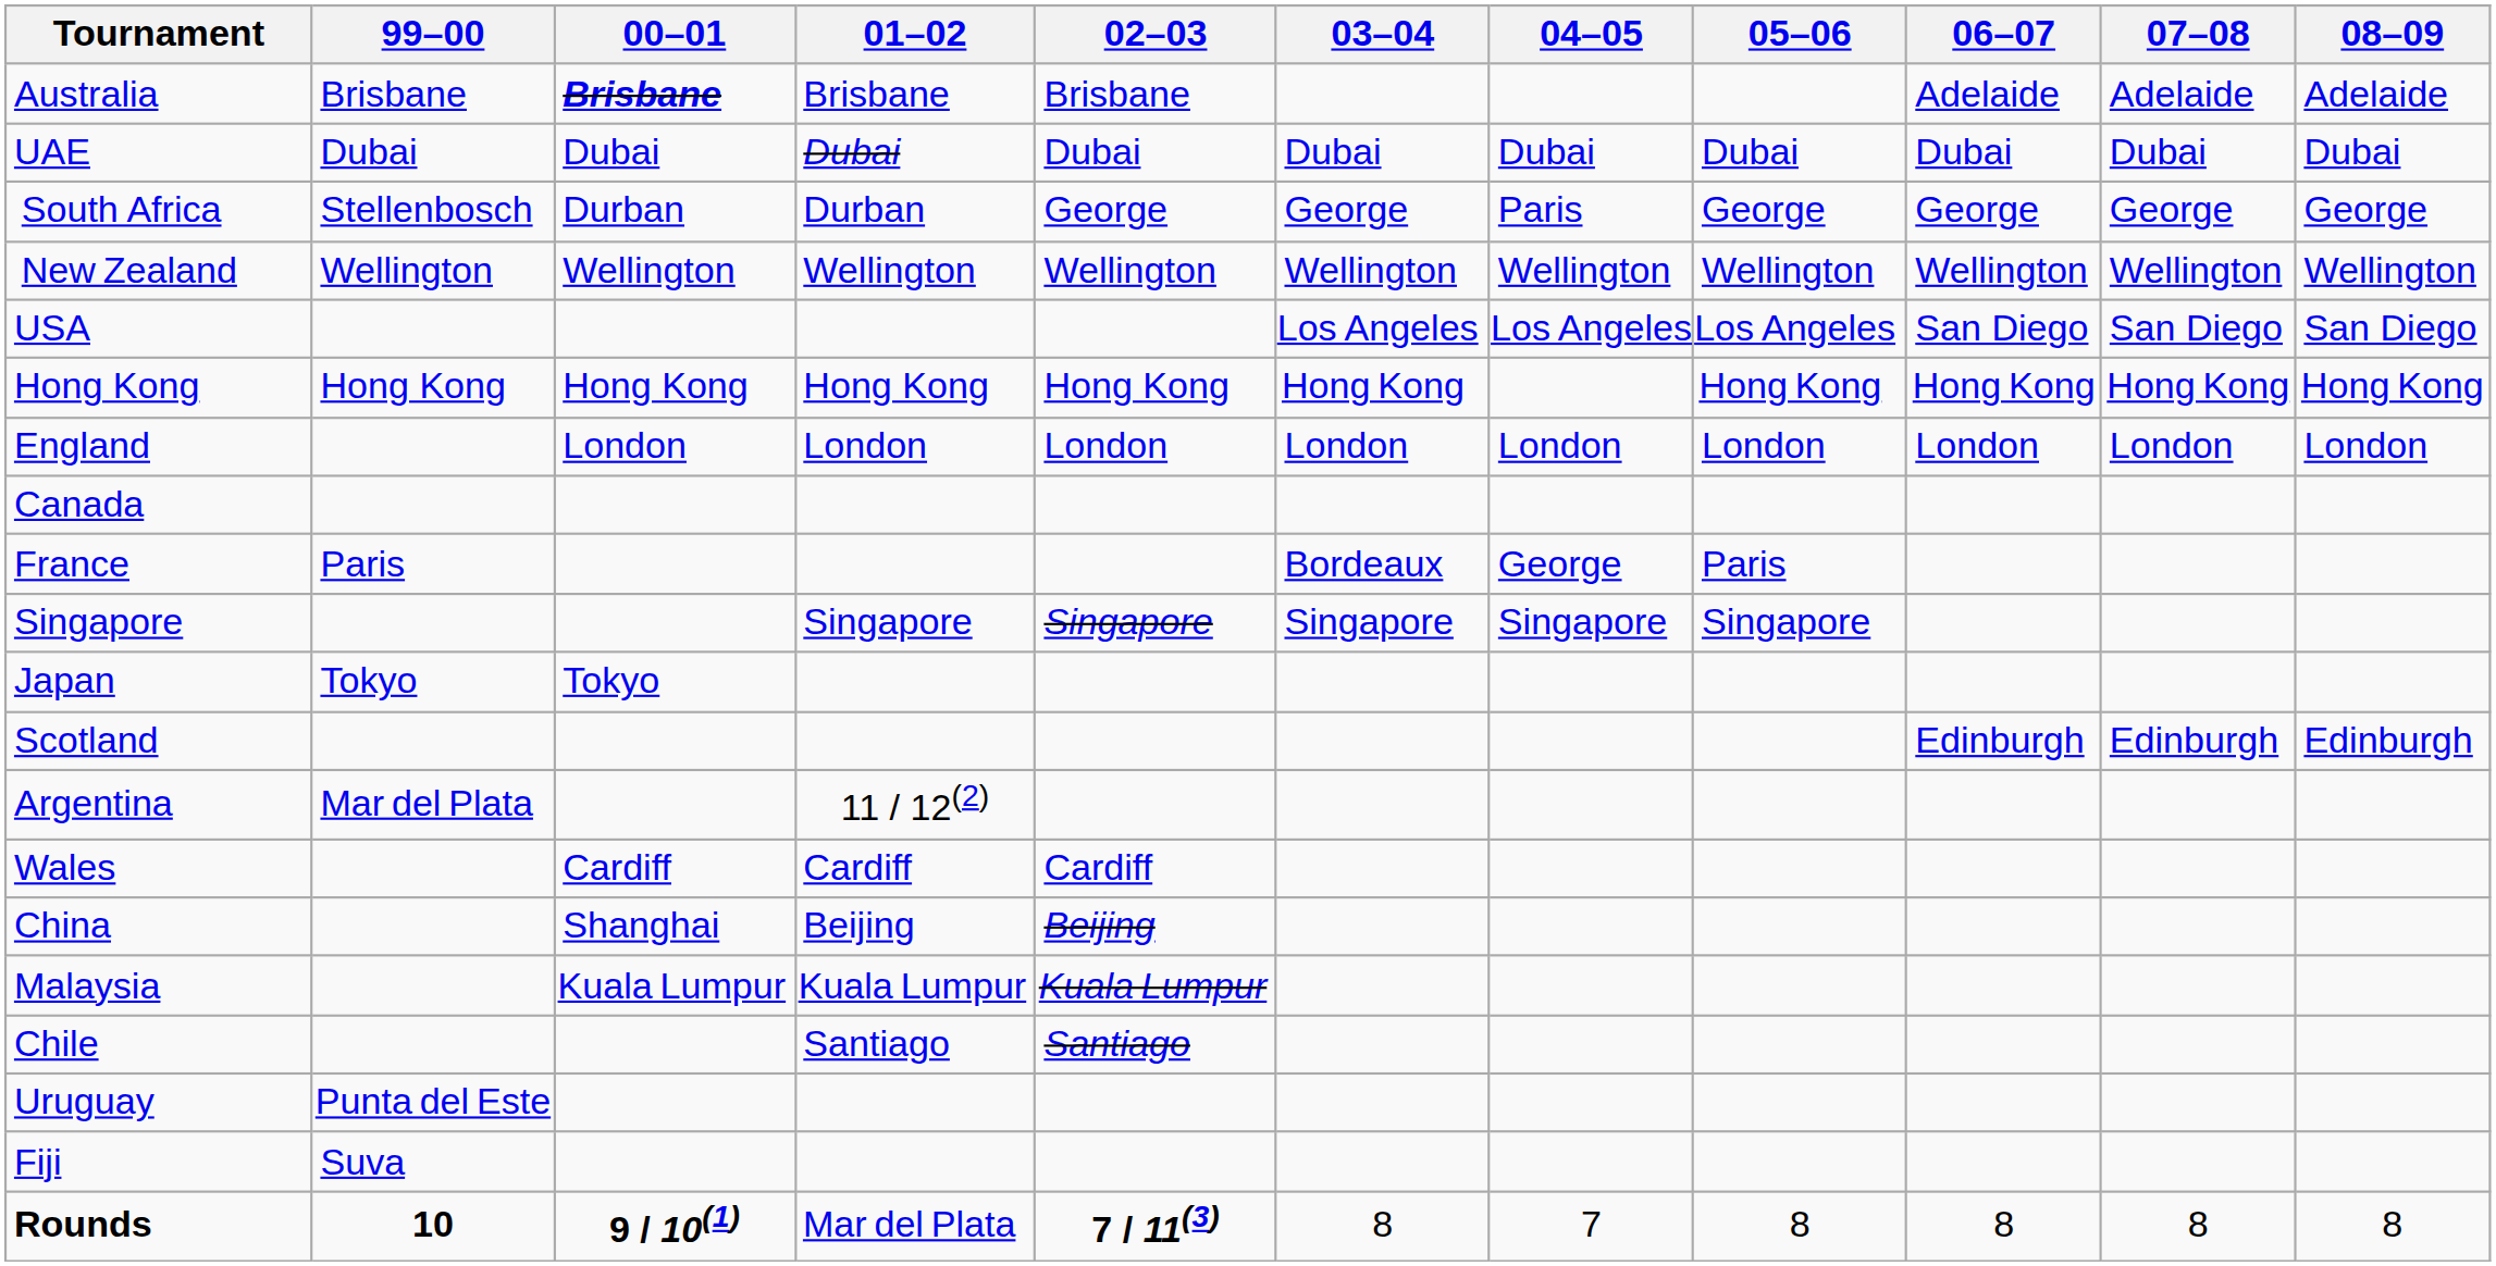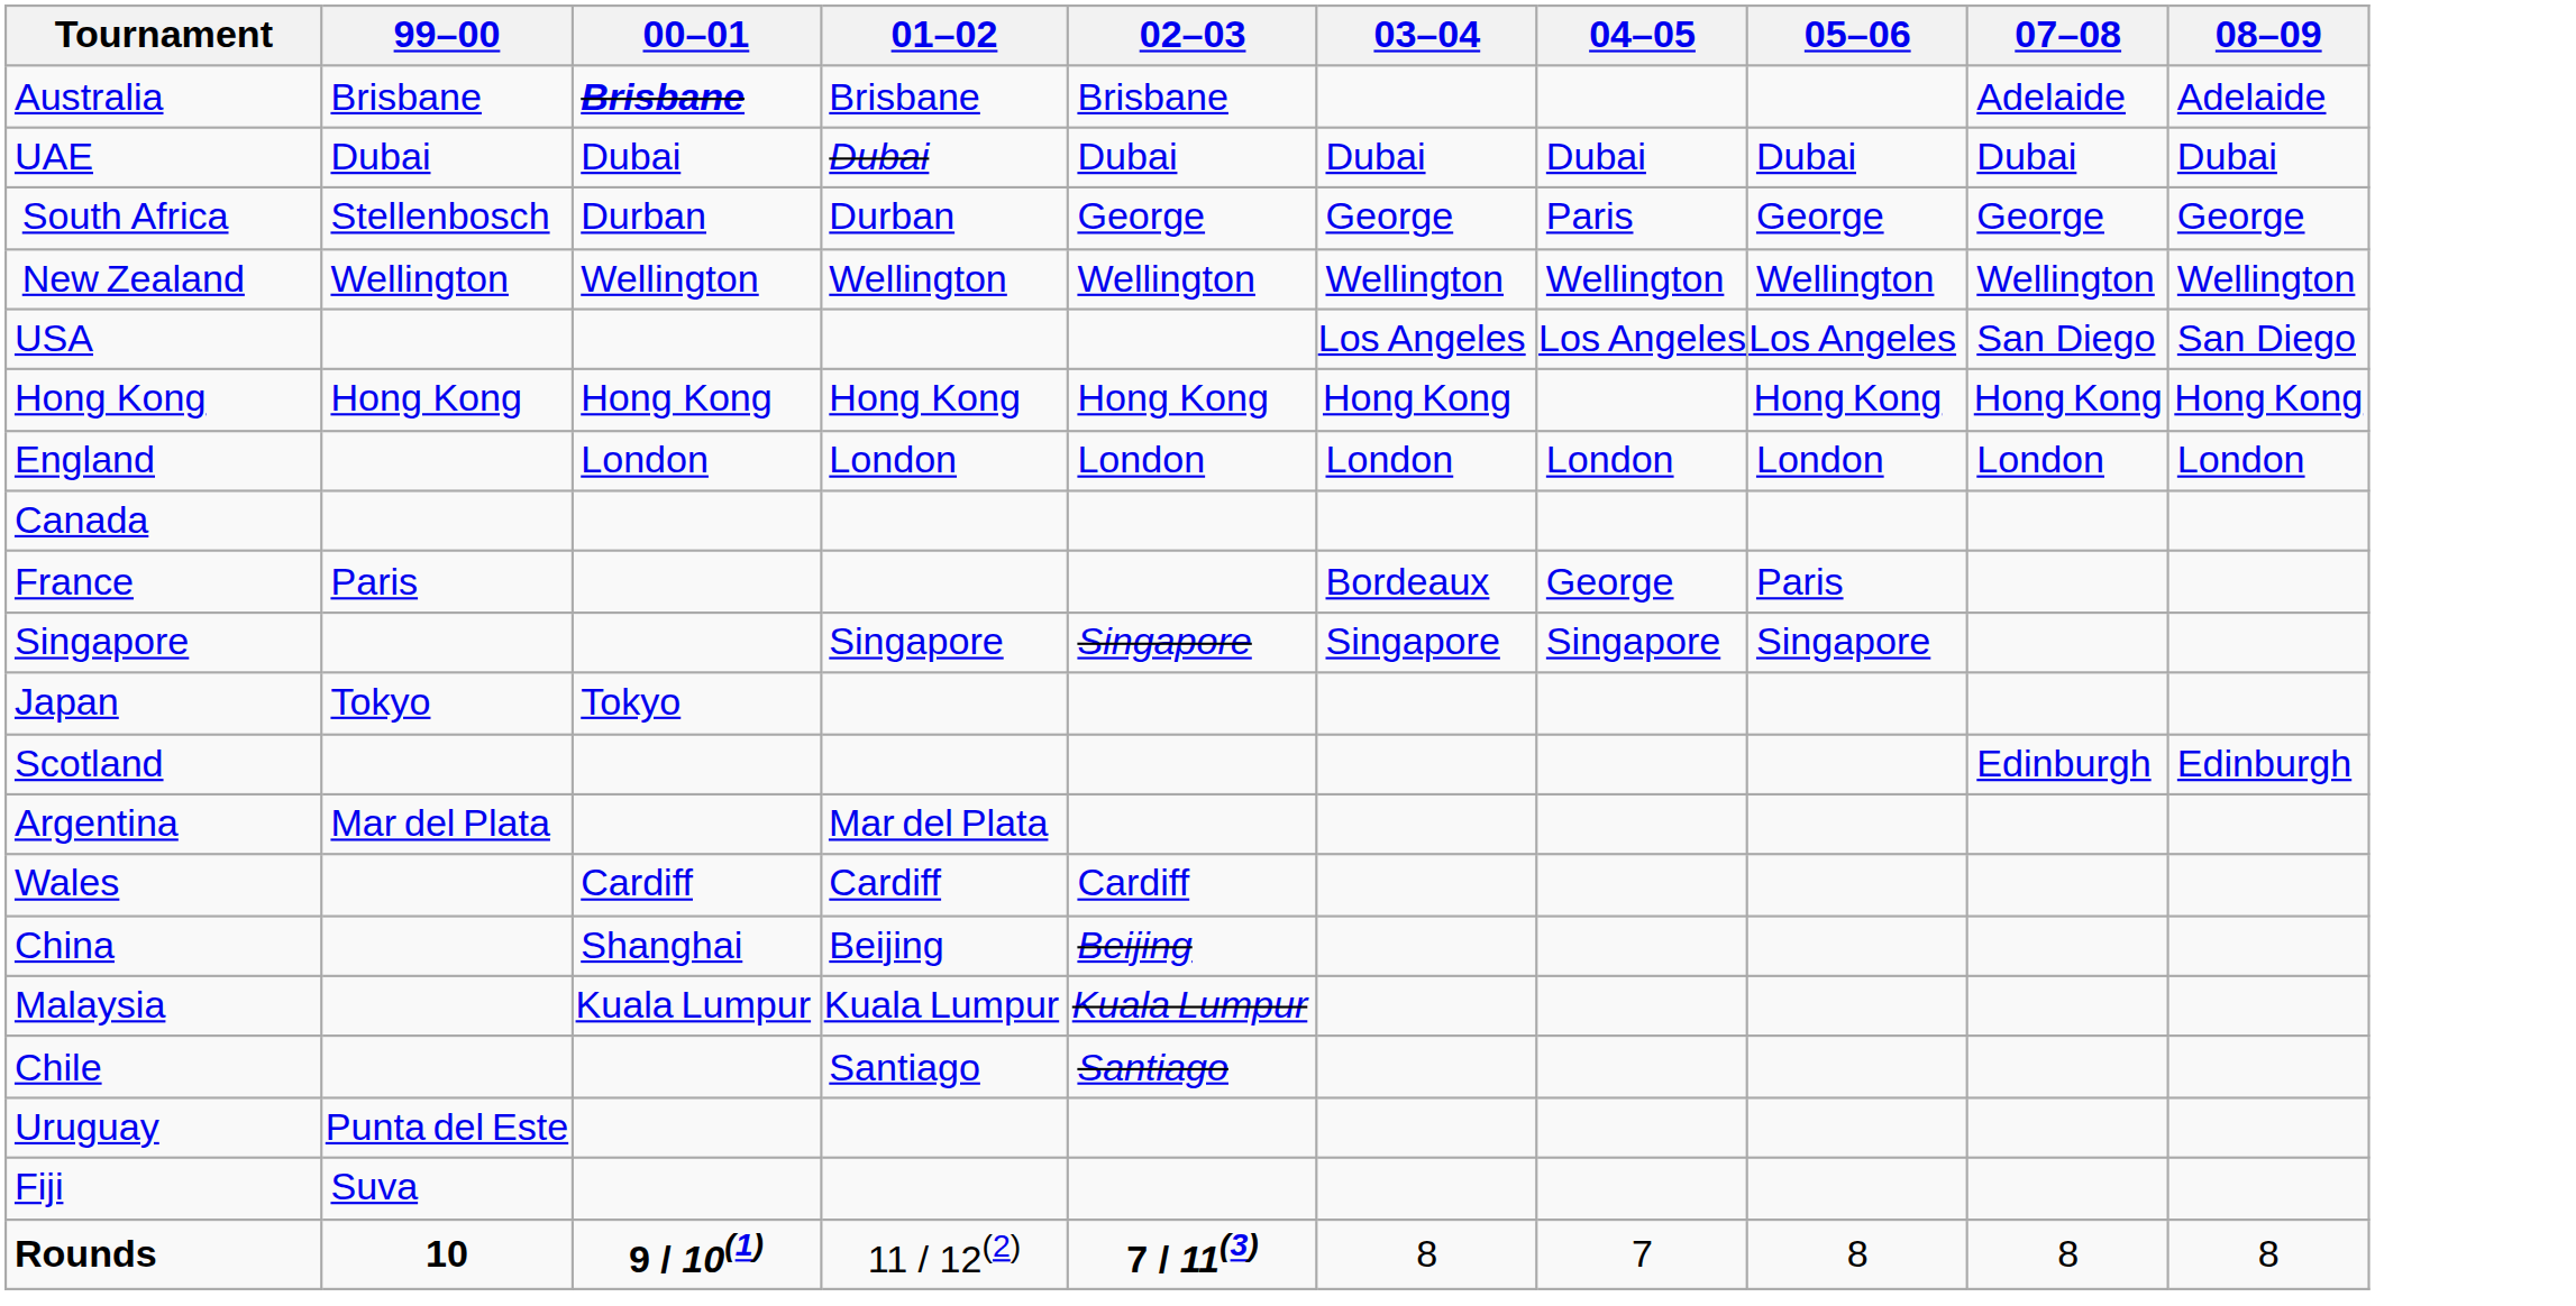 <table class = "wikitable">
 <tr>
 <th style="width:7.8em;">Tournament</th>
 <th><a href='#'>99–00</a></th>
 <th><a href='#'>00–01</a></th>
 <th><a href='#'>01–02</a></th>
 <th><a href='#'>02–03</a></th>
 <th><a href='#'>03–04</a></th>
 <th><a href='#'>04–05</a></th>
 <th><a href='#'>05–06</a></th>
-<th><a href='#'>06–07</a></th>
 <th><a href='#'>07–08</a></th>
 <th><a href='#'>08–09</a></th>
 </tr>
 <tr>
 <td> <a href='#'>Australia</a></td>
 <td><a href='#'>Brisbane</a></td>
 <td><strong><s><a href='#'><em>Brisbane</em></a></s></strong></td>
 <td><a href='#'>Brisbane</a></td>
 <td><a href='#'>Brisbane</a></td>
 <td></td>
 <td></td>
 <td></td>
 <td><a href='#'>Adelaide</a></td>
 <td><a href='#'>Adelaide</a></td>
-<td><a href='#'>Adelaide</a></td>
 </tr>
 <tr>
 <td> <a href='#'>UAE</a></td>
 <td><a href='#'>Dubai</a></td>
 <td><a href='#'>Dubai</a></td>
 <td><s><a href='#'><em>Dubai</em></a></s></td>
-<td><a href='#'>Dubai</a></td>
 <td><a href='#'>Dubai</a></td>
 <td><a href='#'>Dubai</a></td>
 <td><a href='#'>Dubai</a></td>
 <td><a href='#'>Dubai</a></td>
 <td><a href='#'>Dubai</a></td>
 <td><a href='#'>Dubai</a></td>
 </tr>
 <tr>
 <td style="padding-right:0;"> <a href='#'>South Africa</a></td>
 <td><a href='#'>Stellenbosch</a></td>
 <td><a href='#'>Durban</a></td>
 <td><a href='#'>Durban</a></td>
 <td><a href='#'>George</a></td>
 <td><a href='#'>George</a></td>
 <td><a href='#'>Paris</a></td>
 <td><a href='#'>George</a></td>
 <td><a href='#'>George</a></td>
 <td><a href='#'>George</a></td>
-<td><a href='#'>George</a></td>
 </tr>
 <tr>
 <td style="padding-right:0;"> <a href='#'>New Zealand</a></td>
-<td><a href='#'>Wellington</a></td>
 <td><a href='#'>Wellington</a></td>
 <td><a href='#'>Wellington</a></td>
 <td><a href='#'>Wellington</a></td>
 <td><a href='#'>Wellington</a></td>
 <td><a href='#'>Wellington</a></td>
 <td><a href='#'>Wellington</a></td>
 <td><a href='#'>Wellington</a></td>
 <td><a href='#'>Wellington</a></td>
 <td><a href='#'>Wellington</a></td>
 </tr>
 <tr>
 <td> <a href='#'>USA</a></td>
 <td></td>
 <td></td>
 <td></td>
 <td></td>
 <td style="width:5.7em;padding:0;"><a href='#'>Los Angeles</a></td>
 <td style="width:5.7m;padding:0;"><a href='#'>Los Angeles</a></td>
 <td style="width:5.7em;;padding:0"><a href='#'>Los Angeles</a></td>
 <td><a href='#'>San Diego</a></td>
 <td><a href='#'>San Diego</a></td>
-<td><a href='#'>San Diego</a></td>
 </tr>
 <tr>
 <td> <a href='#'>Hong Kong</a></td>
 <td><a href='#'>Hong Kong</a></td>
 <td><a href='#'>Hong Kong</a></td>
 <td><a href='#'>Hong Kong</a></td>
 <td><a href='#'>Hong Kong</a></td>
 <td style="padding:2px;"><a href='#'>Hong Kong</a></td>
 <td></td>
-<td style="padding:2px;"><a href='#'>Hong Kong</a></td>
 <td style="padding:2px;"><a href='#'>Hong Kong</a></td>
 <td style="padding:2px;"><a href='#'>Hong Kong</a></td>
 <td style="padding:2px;"><a href='#'>Hong Kong</a></td>
 </tr>
 <tr>
 <td> <a href='#'>England</a></td>
 <td></td>
 <td><a href='#'>London</a></td>
 <td><a href='#'>London</a></td>
 <td><a href='#'>London</a></td>
 <td><a href='#'>London</a></td>
 <td><a href='#'>London</a></td>
 <td><a href='#'>London</a></td>
 <td><a href='#'>London</a></td>
 <td><a href='#'>London</a></td>
-<td><a href='#'>London</a></td>
 </tr>
 <tr>
 <td> <a href='#'>Canada</a></td>
-<td></td>
 <td></td>
 <td></td>
 <td></td>
 <td></td>
 <td></td>
 <td></td>
 <td></td>
 <td></td>
 <td></td>
 </tr>
 <tr>
 <td> <a href='#'>France</a></td>
 <td><a href='#'>Paris</a></td>
 <td></td>
 <td></td>
 <td></td>
 <td><a href='#'>Bordeaux</a></td>
 <td><a href='#'>George</a></td>
 <td><a href='#'>Paris</a></td>
 <td></td>
 <td></td>
-<td></td>
 </tr>
 <tr>
 <td> <a href='#'>Singapore</a></td>
 <td></td>
 <td></td>
 <td><a href='#'>Singapore</a></td>
 <td><s><a href='#'><em>Singapore</em></a></s></td>
 <td><a href='#'>Singapore</a></td>
 <td><a href='#'>Singapore</a></td>
 <td><a href='#'>Singapore</a></td>
 <td></td>
 <td></td>
-<td></td>
 </tr>
 <tr>
 <td> <a href='#'>Japan</a></td>
 <td><a href='#'>Tokyo</a></td>
 <td><a href='#'>Tokyo</a></td>
-<td></td>
 <td></td>
 <td></td>
 <td></td>
 <td></td>
 <td></td>
 <td></td>
 <td></td>
 </tr>
 <tr>
 <td> <a href='#'>Scotland</a></td>
 <td></td>
 <td></td>
 <td></td>
 <td></td>
 <td></td>
 <td></td>
 <td></td>
 <td><a href='#'>Edinburgh</a></td>
 <td><a href='#'>Edinburgh</a></td>
-<td><a href='#'>Edinburgh</a></td>
 </tr>
 <tr>
 <td> <a href='#'>Argentina</a></td>
 <td><a href='#'>Mar del Plata</a></td>
 <td></td>
-<td align=center></strong>11 / </em>12</em></strong><sup>(<a href='#'>2</a>)</sup></td>
-<td></td>
+<td style="padding:3px;"><a href='#'>Mar del Plata</a></td>
 <td></td>
 <td></td>
 <td></td>
 <td></td>
 <td></td>
 <td></td>
 </tr>
 <tr>
 <td> <a href='#'>Wales</a></td>
 <td></td>
 <td><a href='#'>Cardiff</a></td>
 <td><a href='#'>Cardiff</a></td>
 <td><a href='#'>Cardiff</a></td>
 <td></td>
 <td></td>
 <td></td>
 <td></td>
 <td></td>
-<td></td>
 </tr>
 <tr>
 <td> <a href='#'>China</a></td>
 <td></td>
 <td><a href='#'>Shanghai</a></td>
 <td><a href='#'>Beijing</a></td>
 <td><s><a href='#'><em>Beijing</em></a></s></td>
-<td></td>
 <td></td>
 <td></td>
 <td></td>
 <td></td>
 <td></td>
 </tr>
 <tr>
 <td> <a href='#'>Malaysia</a></td>
 <td></td>
 <td style="width:6.3em;padding:1px;"><a href='#'>Kuala Lumpur</a></td>
 <td style="width:6.3em;padding:1px;"><a href='#'>Kuala Lumpur</a></td>
 <td style="width:6.3em;padding:1px;"><s><a href='#'><em>Kuala Lumpur</em></a></s></td>
 <td></td>
 <td></td>
 <td></td>
 <td></td>
 <td></td>
-<td></td>
 </tr>
 <tr>
 <td> <a href='#'>Chile</a></td>
 <td></td>
 <td></td>
 <td><a href='#'>Santiago</a></td>
 <td><s><a href='#'><em>Santiago</em></a></s></td>
 <td></td>
 <td></td>
 <td></td>
 <td></td>
 <td></td>
-<td></td>
 </tr>
 <tr>
 <td> <a href='#'>Uruguay</a></td>
 <td style="padding:1px;"><a href='#'>Punta del Este</a></td>
-<td></td>
 <td></td>
 <td></td>
 <td></td>
 <td></td>
 <td></td>
 <td></td>
 <td></td>
 <td></td>
 </tr>
 <tr>
 <td> <a href='#'>Fiji</a></td>
 <td><a href='#'>Suva</a></td>
 <td></td>
 <td></td>
 <td></td>
 <td></td>
 <td></td>
 <td></td>
 <td></td>
 <td></td>
-<td></td>
 </tr>
 <tr>
 <td><strong>Rounds</strong></td>
 <td align=center><strong>10</strong></td>
 <td align=center><strong>9 / <em>10<strong><em><sup>(<a href='#'>1</a>)</sup></td>
-<td style="padding:3px;"><a href='#'>Mar del Plata</a></td>
+<td align=center></strong>11 / </em>12</em></strong><sup>(<a href='#'>2</a>)</sup></td>
 <td align=center><strong>7 / <em>11<strong><em><sup>(<a href='#'>3</a>)</sup></td>
 <td align=center></strong>8<strong></td>
 <td align=center></strong>7<strong></td>
 <td align=center></strong>8<strong></td>
 <td align=center></strong>8<strong></td>
 <td align=center></strong>8<strong></td>
-<td align=center></strong>8<strong></td>
 </tr>
 </table>
